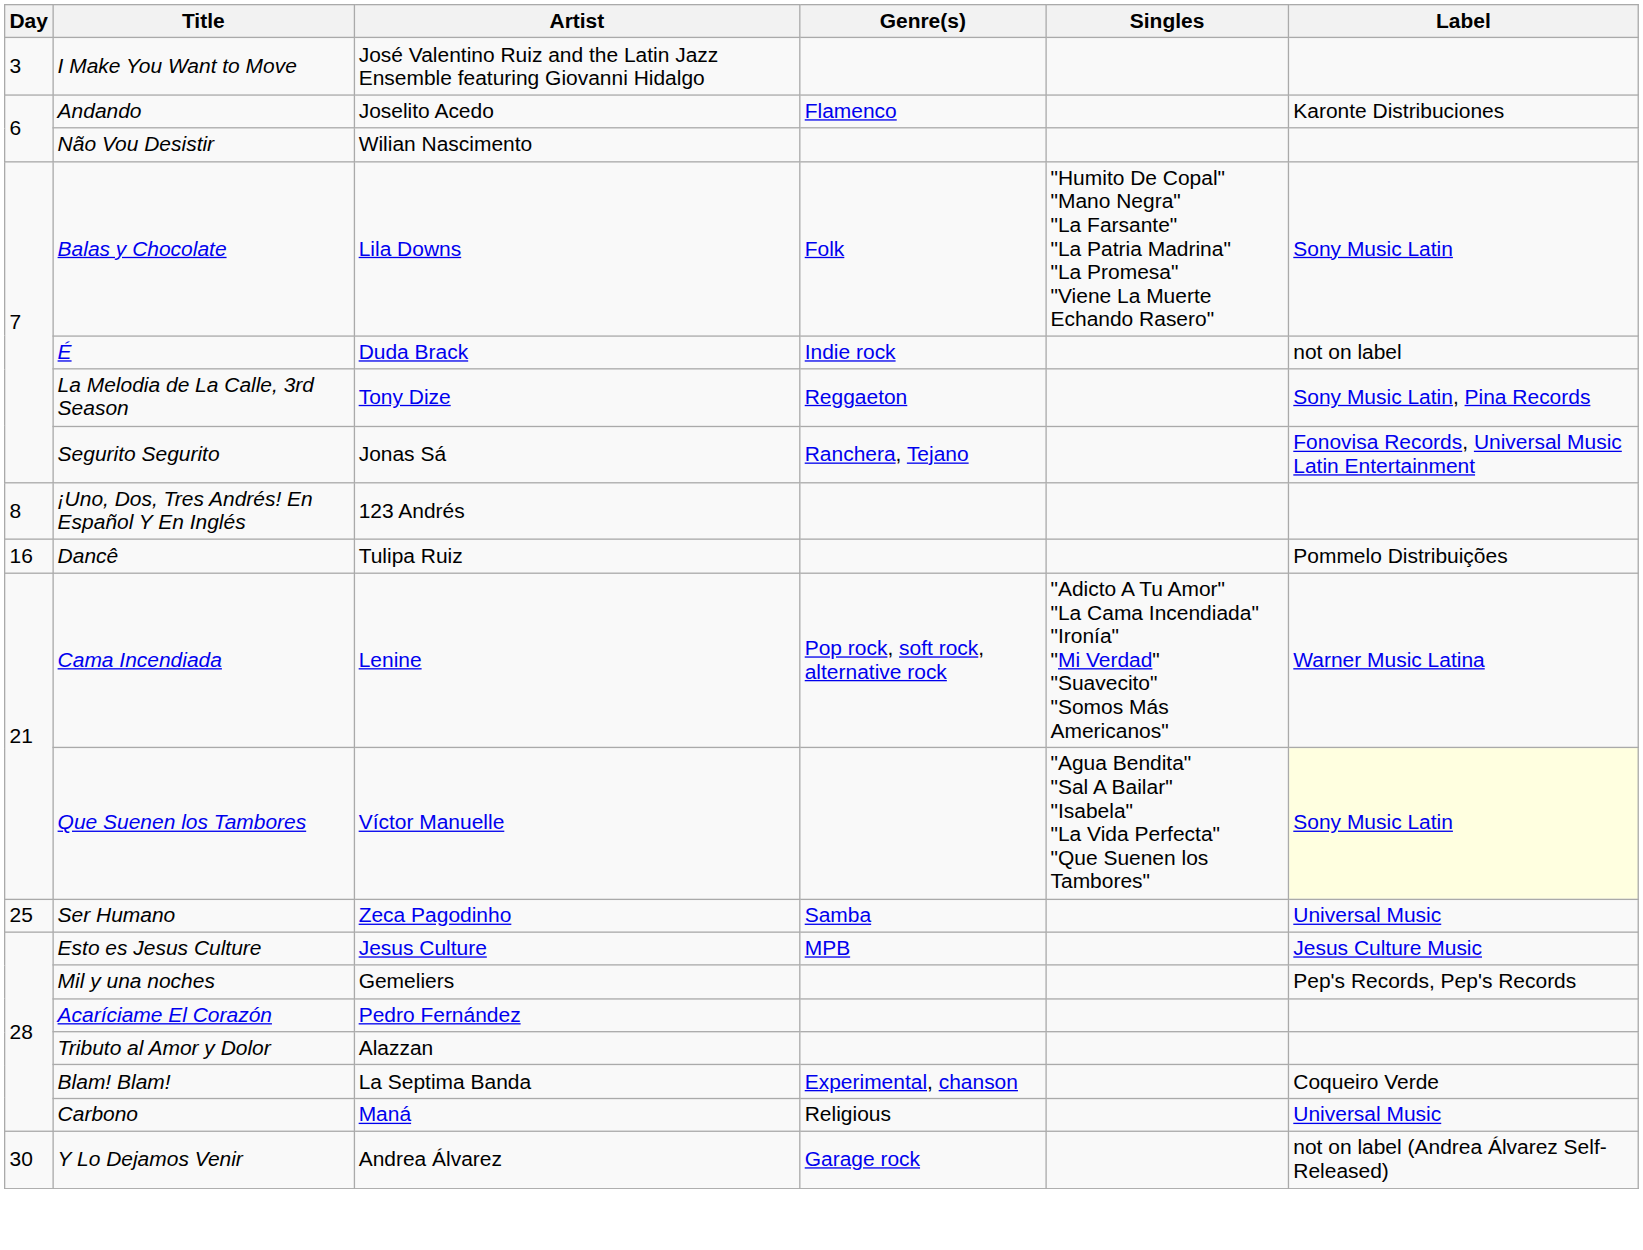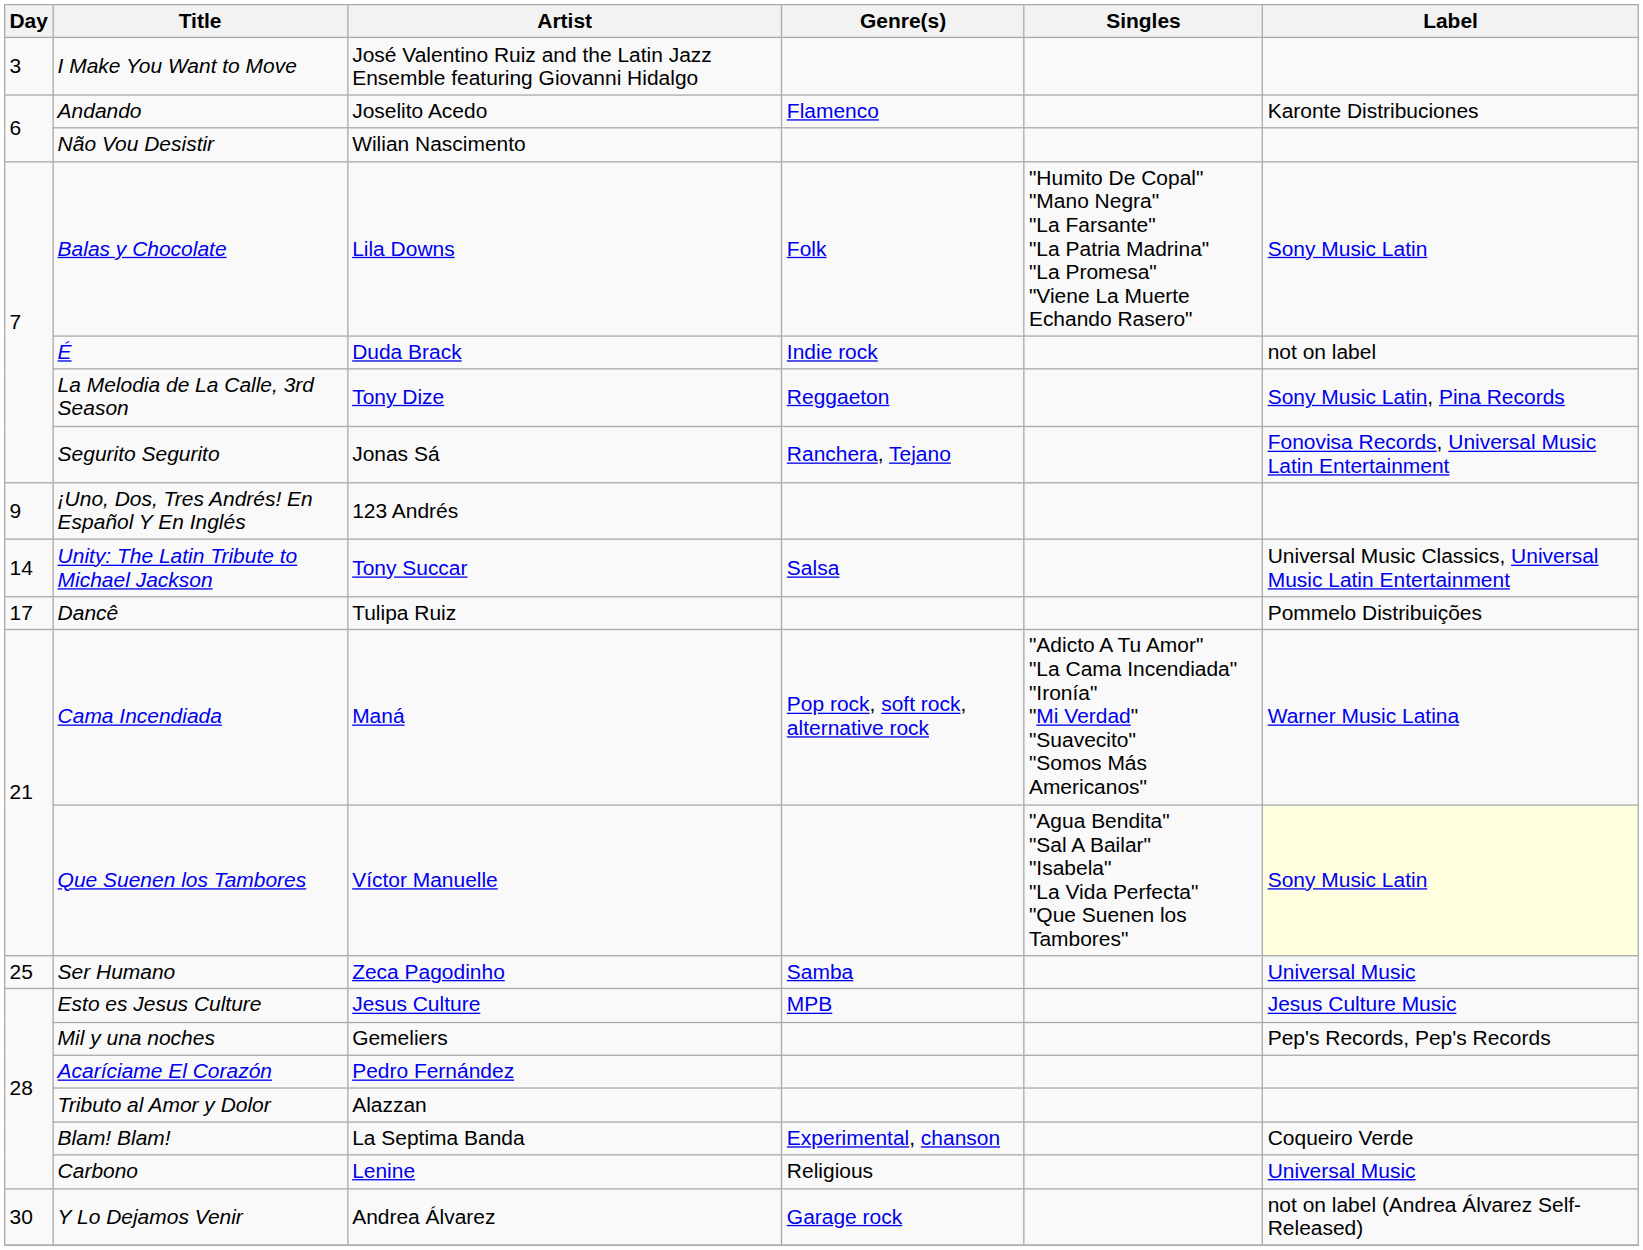 <table class="wikitable sortable" style="text-align: left;">
 <tr>
 <th>Day</th>
 <th>Title</th>
 <th>Artist</th>
 <th>Genre(s)</th>
 <th>Singles</th>
 <th>Label</th>
 </tr>
 <tr>
 <td>3</td>
 <td><em>I Make You Want to Move</em></td>
 <td>José Valentino Ruiz and the Latin Jazz Ensemble featuring Giovanni Hidalgo</td>
 <td></td>
 <td></td>
 <td></td>
 </tr>
 <tr>
 <td rowspan="2">6</td>
 <td><em>Andando</em></td>
 <td>Joselito Acedo</td>
 <td><a href='#'>Flamenco</a></td>
 <td></td>
 <td>Karonte Distribuciones</td>
 </tr>
 <tr>
 <td><em>Não Vou Desistir</em></td>
 <td>Wilian Nascimento</td>
 <td></td>
 <td></td>
 <td></td>
 </tr>
 <tr>
 <td rowspan="4">7</td>
 <td><em><a href='#'>Balas y Chocolate</a></em></td>
 <td><a href='#'>Lila Downs</a></td>
 <td><a href='#'>Folk</a></td>
 <td>"Humito De Copal"<br>"Mano Negra"<br>"La Farsante"<br>"La Patria Madrina"<br>"La Promesa"<br>"Viene La Muerte Echando Rasero"</td>
 <td><a href='#'>Sony Music Latin</a></td>
 </tr>
 <tr>
 <td><em><a href='#'>É</a></em></td>
 <td><a href='#'>Duda Brack</a></td>
 <td><a href='#'>Indie rock</a></td>
 <td></td>
 <td>not on label</td>
 </tr>
 <tr>
 <td><em>La Melodia de La Calle, 3rd Season</em></td>
 <td><a href='#'>Tony Dize</a></td>
 <td><a href='#'>Reggaeton</a></td>
 <td></td>
 <td><a href='#'>Sony Music Latin</a>, <a href='#'>Pina Records</a></td>
 </tr>
 <tr>
 <td><em>Segurito Segurito</em></td>
 <td>Jonas Sá</td>
 <td><a href='#'>Ranchera</a>, <a href='#'>Tejano</a></td>
 <td></td>
 <td><a href='#'>Fonovisa Records</a>, <a href='#'>Universal Music Latin Entertainment</a></td>
 </tr>
 <tr>
-<td>8</td>
+<td>9</td>
 <td><em>¡Uno, Dos, Tres Andrés! En Español Y En Inglés</em></td>
 <td>123 Andrés</td>
 <td></td>
 <td></td>
 <td></td>
 </tr>
 <tr>
-<td>16</td>
+<td>14</td>
+<td><em><a href='#'>Unity: The Latin Tribute to Michael Jackson</a></em></td>
+<td><a href='#'>Tony Succar</a></td>
+<td><a href='#'>Salsa</a></td>
+<td></td>
+<td>Universal Music Classics, <a href='#'>Universal Music Latin Entertainment</a></td>
+</tr>
+<tr>
+<td>17</td>
 <td><em>Dancê</em></td>
 <td>Tulipa Ruiz</td>
 <td></td>
 <td></td>
 <td>Pommelo Distribuições</td>
 </tr>
 <tr>
 <td rowspan="2">21</td>
 <td><em><a href='#'>Cama Incendiada</a></em></td>
-<td><a href='#'>Lenine</a></td>
+<td><a href='#'>Maná</a></td>
 <td><a href='#'>Pop rock</a>, <a href='#'>soft rock</a>, <a href='#'>alternative rock</a></td>
 <td>"Adicto A Tu Amor"<br>"La Cama Incendiada"<br>"Ironía"<br>"<a href='#'>Mi Verdad</a>"<br>"Suavecito"<br>"Somos Más Americanos"</td>
 <td><a href='#'>Warner Music Latina</a></td>
 </tr>
 <tr>
 <td><em><a href='#'>Que Suenen los Tambores</a></em></td>
 <td><a href='#'>Víctor Manuelle</a></td>
 <td></td>
 <td>"Agua Bendita"<br>"Sal A Bailar"<br>"Isabela"<br>"La Vida Perfecta"<br>"Que Suenen los Tambores"</td>
 <td style="background: lightyellow;"><a href='#'>Sony Music Latin</a></td>
 </tr>
 <tr>
 <td>25</td>
 <td><em>Ser Humano</em></td>
 <td><a href='#'>Zeca Pagodinho</a></td>
 <td><a href='#'>Samba</a></td>
 <td></td>
 <td><a href='#'>Universal Music</a></td>
 </tr>
 <tr>
 <td rowspan="6">28</td>
 <td><em>Esto es Jesus Culture</em></td>
 <td><a href='#'>Jesus Culture</a></td>
 <td><a href='#'>MPB</a></td>
 <td></td>
 <td><a href='#'>Jesus Culture Music</a></td>
 </tr>
 <tr>
 <td><em>Mil y una noches</em></td>
 <td>Gemeliers</td>
 <td></td>
 <td></td>
 <td>Pep's Records, Pep's Records</td>
 </tr>
 <tr>
 <td><em><a href='#'>Acaríciame El Corazón</a></em></td>
 <td><a href='#'>Pedro Fernández</a></td>
 <td></td>
 <td></td>
 <td></td>
 </tr>
 <tr>
 <td><em>Tributo al Amor y Dolor</em></td>
 <td>Alazzan</td>
 <td></td>
 <td></td>
 <td></td>
 </tr>
 <tr>
 <td><em>Blam! Blam!</em></td>
 <td>La Septima Banda</td>
 <td><a href='#'>Experimental</a>, <a href='#'>chanson</a></td>
 <td></td>
 <td>Coqueiro Verde</td>
 </tr>
 <tr>
 <td><em>Carbono</em></td>
-<td><a href='#'>Maná</a></td>
+<td><a href='#'>Lenine</a></td>
 <td>Religious</td>
 <td></td>
 <td><a href='#'>Universal Music</a></td>
 </tr>
 <tr>
 <td>30</td>
 <td><em>Y Lo Dejamos Venir</em></td>
 <td>Andrea Álvarez</td>
 <td><a href='#'>Garage rock</a></td>
 <td></td>
 <td>not on label (Andrea Álvarez Self-Released)</td>
 </tr>
 <tr>
 </tr>
 </table>
